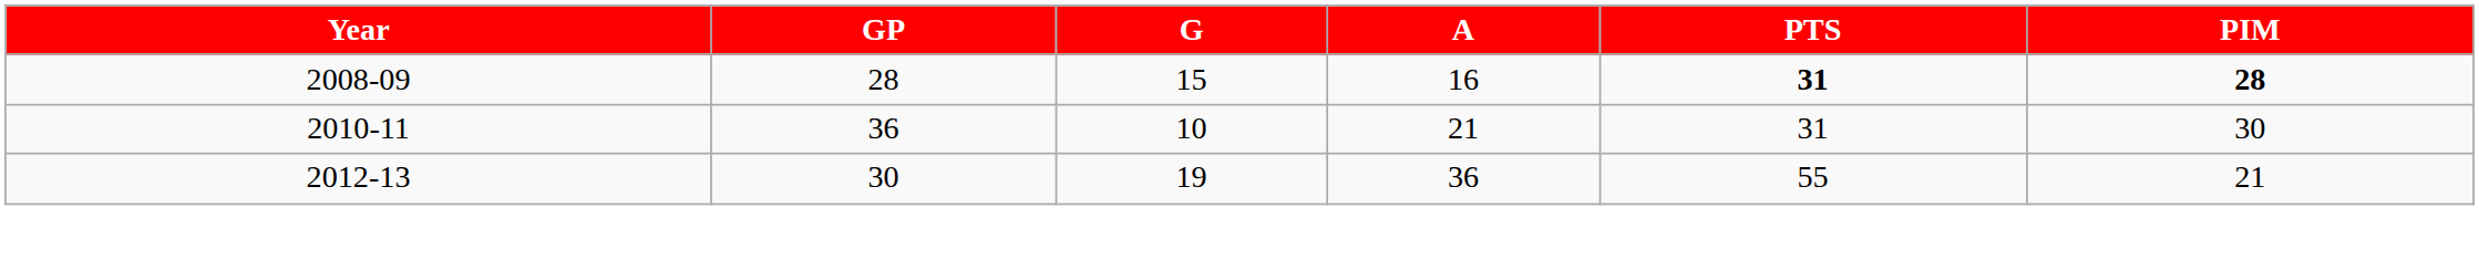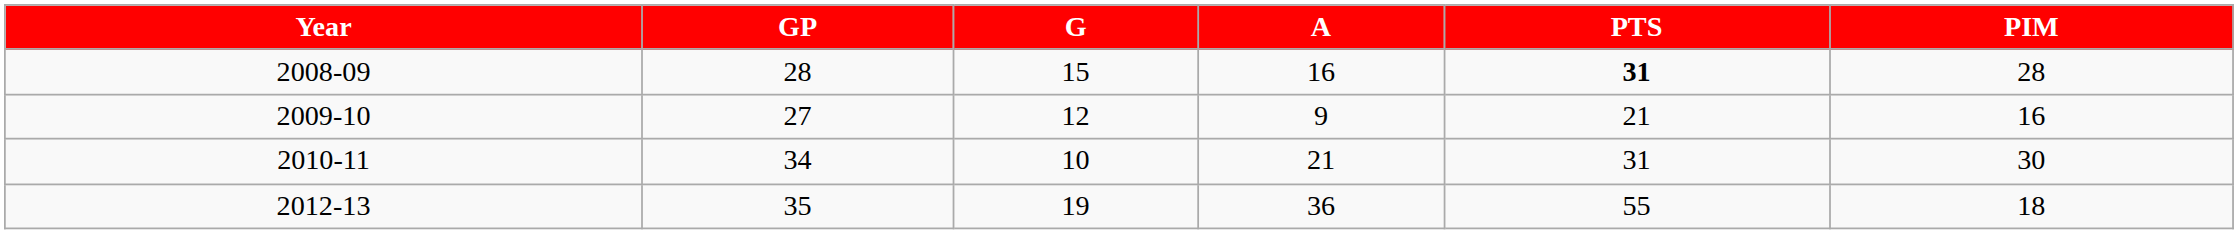 <table class="wikitable" width="80%">
 <tr align="center"  style="background:red;color:#FFFFFF;">
 <td><strong>Year</strong></td>
 <td><strong>GP</strong></td>
 <td><strong>G</strong></td>
 <td><strong>A</strong></td>
 <td><strong>PTS</strong></td>
 <td><strong>PIM</strong></td>
 </tr>
 <tr align="center" bgcolor="">
 <td>2008-09</td>
 <td>28</td>
 <td>15</td>
 <td>16</td>
 <td><strong>31</strong></td>
-<td><strong>28</strong></td>
+<td>28</td>
+</tr>
+<tr align="center" bgcolor="">
+<td>2009-10</td>
+<td>27</td>
+<td>12</td>
+<td>9</td>
+<td>21</td>
+<td>16</td>
 </tr>
 <tr align="center" bgcolor="">
 <td>2010-11</td>
-<td>36</td>
+<td>34</td>
 <td>10</td>
 <td>21</td>
 <td>31</td>
 <td>30</td>
 </tr>
 <tr align="center" bgcolor="">
 <td>2012-13</td>
-<td>30</td>
+<td>35</td>
 <td>19</td>
 <td>36</td>
 <td>55</td>
-<td>21</td>
+<td>18</td>
 </tr>
 </table>
